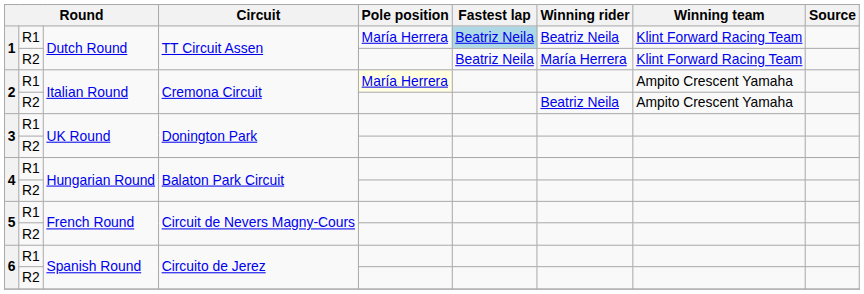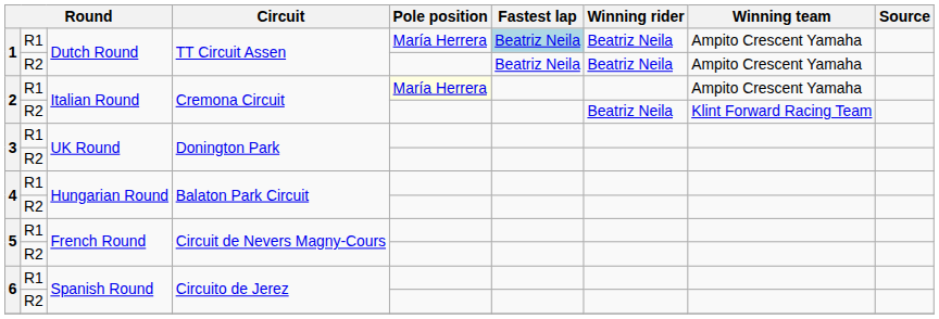 <table class="wikitable" style="font-size: 85%;">
 <tr>
 <th colspan=3>Round</th>
 <th>Circuit</th>
 <th>Pole position</th>
 <th>Fastest lap</th>
 <th>Winning rider</th>
 <th>Winning team</th>
 <th>Source</th>
 </tr>
 <tr>
 <th rowspan=2>1</th>
 <td>R1</td>
 <td rowspan=2> <a href='#'>Dutch Round</a></td>
 <td rowspan=2> <a href='#'>TT Circuit Assen</a></td>
 <td nowrap> <a href='#'>María Herrera</a></td>
 <td style="background: lightblue;"> <a href='#'>Beatriz Neila</a></td>
 <td> <a href='#'>Beatriz Neila</a></td>
-<td nowrap> <a href='#'>Klint Forward Racing Team</a></td>
+<td> Ampito Crescent Yamaha</td>
 <td></td>
 </tr>
 <tr>
 <td>R2</td>
 <td></td>
 <td> <a href='#'>Beatriz Neila</a></td>
-<td> <a href='#'>María Herrera</a></td>
-<td> <a href='#'>Klint Forward Racing Team</a></td>
+<td> <a href='#'>Beatriz Neila</a></td>
+<td> Ampito Crescent Yamaha</td>
 <td></td>
 </tr>
 <tr>
 <th rowspan=2>2</th>
 <td>R1</td>
 <td rowspan=2> <a href='#'>Italian Round</a></td>
 <td rowspan=2> <a href='#'>Cremona Circuit</a></td>
 <td style="background: lightyellow;"> <a href='#'>María Herrera</a></td>
 <td nowrap> </td>
 <td nowrap> </td>
 <td> Ampito Crescent Yamaha</td>
 <td></td>
 </tr>
 <tr>
 <td>R2</td>
 <td></td>
 <td> </td>
 <td> <a href='#'>Beatriz Neila</a></td>
-<td> Ampito Crescent Yamaha</td>
+<td> <a href='#'>Klint Forward Racing Team</a></td>
 <td></td>
 </tr>
 <tr>
 <th rowspan=2>3</th>
 <td>R1</td>
 <td rowspan=2> <a href='#'>UK Round</a></td>
 <td rowspan=2 nowrap> <a href='#'>Donington Park</a></td>
 <td nowrap></td>
 <td nowrap></td>
 <td nowrap></td>
 <td nowrap></td>
 <td nowrap></td>
 </tr>
 <tr>
 <td>R2</td>
 <td nowrap></td>
 <td nowrap></td>
 <td nowrap></td>
 <td nowrap></td>
 <td nowrap></td>
 </tr>
 <tr>
 <th rowspan=2>4</th>
 <td>R1</td>
 <td rowspan=2> <a href='#'>Hungarian Round</a></td>
 <td rowspan=2> <a href='#'>Balaton Park Circuit</a></td>
 <td nowrap></td>
 <td nowrap></td>
 <td nowrap></td>
 <td nowrap></td>
 <td nowrap></td>
 </tr>
 <tr>
 <td>R2</td>
 <td nowrap></td>
 <td nowrap></td>
 <td nowrap></td>
 <td nowrap></td>
 <td nowrap></td>
 </tr>
 <tr>
 <th rowspan=2>5</th>
 <td>R1</td>
 <td rowspan=2> <a href='#'>French Round</a></td>
 <td rowspan=2> <a href='#'>Circuit de Nevers Magny-Cours</a></td>
 <td nowrap></td>
 <td nowrap></td>
 <td nowrap></td>
 <td nowrap></td>
 <td nowrap></td>
 </tr>
 <tr>
 <td>R2</td>
 <td nowrap></td>
 <td nowrap></td>
 <td nowrap></td>
 <td nowrap></td>
 <td nowrap></td>
 </tr>
 <tr>
 <th rowspan=2>6</th>
 <td>R1</td>
 <td rowspan=2> <a href='#'>Spanish Round</a></td>
 <td rowspan=2> <a href='#'>Circuito de Jerez</a></td>
 <td nowrap></td>
 <td nowrap></td>
 <td nowrap></td>
 <td nowrap></td>
 <td nowrap></td>
 </tr>
 <tr>
 <td>R2</td>
 <td nowrap></td>
 <td nowrap></td>
 <td nowrap></td>
 <td nowrap></td>
 <td nowrap></td>
 </tr>
 <tr>
 </tr>
 </table>
